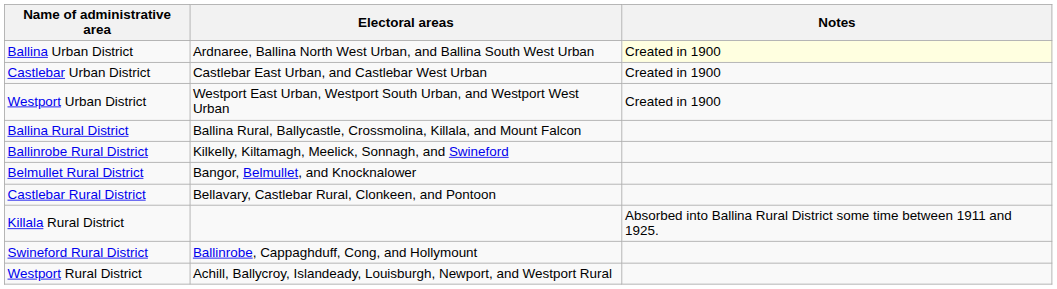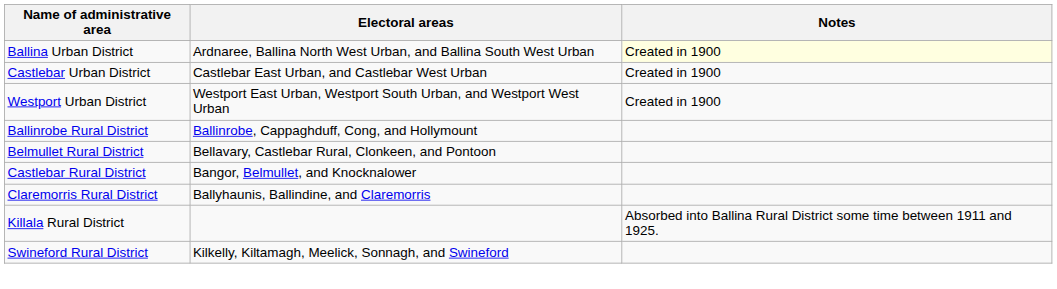 <table class="wikitable">
 <tr>
 <th>Name of administrative area</th>
 <th>Electoral areas</th>
 <th>Notes</th>
 </tr>
 <tr>
 <td><a href='#'>Ballina</a> Urban District</td>
 <td>Ardnaree, Ballina North West Urban, and Ballina South West Urban</td>
 <td style="background: lightyellow;">Created in 1900</td>
 </tr>
 <tr>
 <td><a href='#'>Castlebar</a> Urban District</td>
 <td>Castlebar East Urban, and Castlebar West Urban</td>
 <td>Created in 1900</td>
 </tr>
 <tr>
 <td><a href='#'>Westport</a> Urban District</td>
 <td>Westport East Urban, Westport South Urban, and Westport West Urban</td>
 <td>Created in 1900</td>
 </tr>
 <tr>
-<td><a href='#'>Ballina Rural District</a></td>
-<td>Ballina Rural, Ballycastle, Crossmolina, Killala, and Mount Falcon</td>
-<td></td>
-</tr>
-<tr>
 <td><a href='#'>Ballinrobe Rural District</a></td>
-<td>Kilkelly, Kiltamagh, Meelick, Sonnagh, and <a href='#'>Swineford</a></td>
+<td><a href='#'>Ballinrobe</a>, Cappaghduff, Cong, and Hollymount</td>
 <td></td>
 </tr>
 <tr>
 <td><a href='#'>Belmullet Rural District</a></td>
+<td>Bellavary, Castlebar Rural, Clonkeen, and Pontoon</td>
+<td></td>
+</tr>
+<tr>
+<td><a href='#'>Castlebar Rural District</a></td>
 <td>Bangor, <a href='#'>Belmullet</a>, and Knocknalower</td>
 <td></td>
 </tr>
 <tr>
-<td><a href='#'>Castlebar Rural District</a></td>
-<td>Bellavary, Castlebar Rural, Clonkeen, and Pontoon</td>
+<td><a href='#'>Claremorris Rural District</a></td>
+<td>Ballyhaunis, Ballindine, and <a href='#'>Claremorris</a></td>
 <td></td>
 </tr>
 <tr>
 <td><a href='#'>Killala</a> Rural District</td>
 <td></td>
 <td>Absorbed into Ballina Rural District some time between 1911 and 1925.</td>
 </tr>
 <tr>
 <td><a href='#'>Swineford Rural District</a></td>
-<td><a href='#'>Ballinrobe</a>, Cappaghduff, Cong, and Hollymount</td>
-<td></td>
-</tr>
-<tr>
-<td><a href='#'>Westport</a> Rural District</td>
-<td>Achill, Ballycroy, Islandeady, Louisburgh, Newport, and Westport Rural</td>
+<td>Kilkelly, Kiltamagh, Meelick, Sonnagh, and <a href='#'>Swineford</a></td>
 <td></td>
 </tr>
 </table>
